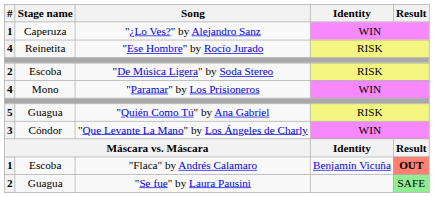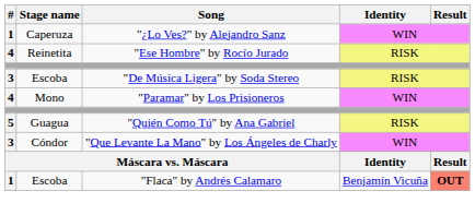 <table class="wikitable plainrowheaders" style="text-align: center;">
 <tr>
 <th>#</th>
 <th>Stage name</th>
 <th>Song</th>
 <th>Identity</th>
 <th>Result</th>
 </tr>
 <tr>
 <th>1</th>
 <td>Caperuza</td>
 <td>"<a href='#'>¿Lo Ves?</a>" by <a href='#'>Alejandro Sanz</a></td>
 <td colspan=2 bgcolor=#F888FD>WIN</td>
 </tr>
 <tr>
 <th>4</th>
 <td>Reinetita</td>
 <td>"<a href='#'>Ese Hombre</a>" by <a href='#'>Rocío Jurado</a></td>
 <td colspan=2 bgcolor=#F3F781>RISK</td>
 </tr>
 <tr>
 <td colspan="5" style="background:darkgray"></td>
 </tr>
 <tr>
-<th>2</th>
+<th>3</th>
 <td>Escoba</td>
 <td>"<a href='#'>De Música Ligera</a>" by <a href='#'>Soda Stereo</a></td>
 <td colspan=2 bgcolor=#F3F781>RISK</td>
 </tr>
 <tr>
 <th>4</th>
 <td>Mono</td>
 <td>"<a href='#'>Paramar</a>" by <a href='#'>Los Prisioneros</a></td>
 <td colspan=2 bgcolor=#F888FD>WIN</td>
 </tr>
 <tr>
 <td colspan="5" style="background:darkgray"></td>
 </tr>
 <tr>
 <th>5</th>
 <td>Guagua</td>
 <td>"<a href='#'>Quién Como Tú</a>" by <a href='#'>Ana Gabriel</a></td>
 <td colspan=2 bgcolor=#F3F781>RISK</td>
 </tr>
 <tr>
 <th>3</th>
 <td>Cóndor</td>
 <td>"<a href='#'>Que Levante La Mano</a>" by <a href='#'>Los Ángeles de Charly</a></td>
 <td colspan=2 bgcolor=#F888FD>WIN</td>
 </tr>
 <tr>
 <th colspan="3">Máscara vs. Máscara</th>
 <th>Identity</th>
 <th>Result</th>
 </tr>
 <tr>
 <th>1</th>
 <td>Escoba</td>
 <td>"Flaca" by <a href='#'>Andrés Calamaro</a></td>
 <td><a href='#'>Benjamín Vicuña</a></td>
 <td bgcolor=salmon><strong>OUT</strong></td>
 </tr>
-<tr>
-<th>2</th>
-<td>Guagua</td>
-<td>"<a href='#'>Se fue</a>" by <a href='#'>Laura Pausini</a></td>
-<td></td>
-<td bgcolor=lightgreen>SAFE</td>
-</tr>
 </table>
